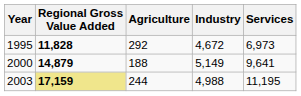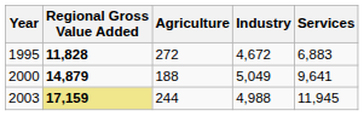 <table class="wikitable">
 <tr>
 <th>Year</th>
 <th>Regional Gross<br>Value Added</th>
 <th>Agriculture</th>
 <th>Industry</th>
 <th>Services</th>
 </tr>
 <tr>
 <td>1995</td>
 <td><strong>11,828</strong></td>
-<td>292</td>
+<td>272</td>
 <td>4,672</td>
-<td>6,973</td>
+<td>6,883</td>
 </tr>
 <tr>
 <td>2000</td>
 <td><strong>14,879</strong></td>
 <td>188</td>
-<td>5,149</td>
+<td>5,049</td>
 <td>9,641</td>
 </tr>
 <tr>
 <td>2003</td>
 <td style="background: khaki;"><strong>17,159</strong></td>
 <td>244</td>
 <td>4,988</td>
-<td>11,195</td>
+<td>11,945</td>
 </tr>
 </table>
